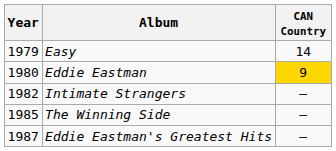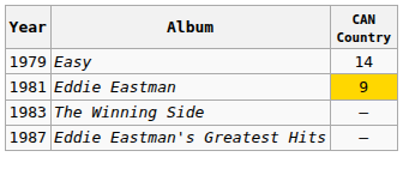 <table class="wikitable">
 <tr>
 <th>Year</th>
 <th>Album</th>
 <th width="50"><small>CAN Country</small></th>
 </tr>
 <tr>
 <td>1979</td>
 <td><em>Easy</em></td>
 <td align="center">14</td>
 </tr>
 <tr>
-<td>1980</td>
+<td>1981</td>
 <td><em>Eddie Eastman</em></td>
 <td align="center" style="background: gold;">9</td>
 </tr>
 <tr>
-<td>1982</td>
-<td><em>Intimate Strangers</em></td>
-<td align="center">—</td>
-</tr>
-<tr>
-<td>1985</td>
+<td>1983</td>
 <td><em>The Winning Side</em></td>
 <td align="center">—</td>
 </tr>
 <tr>
 <td>1987</td>
 <td><em>Eddie Eastman's Greatest Hits</em></td>
 <td align="center">—</td>
 </tr>
 </table>
